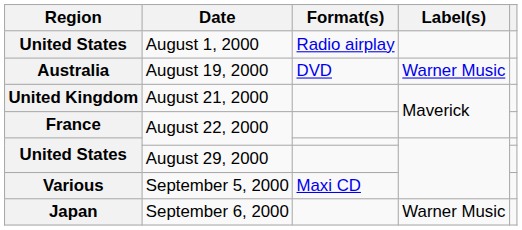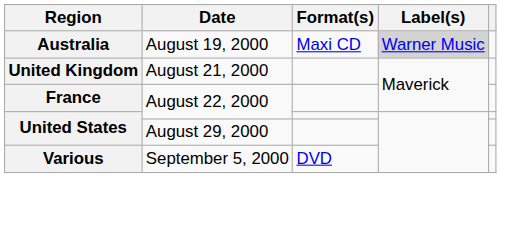 <table class="wikitable plainrowheaders">
 <tr>
 <th scope="col">Region</th>
 <th scope="col">Date</th>
 <th scope="col">Format(s)</th>
 <th scope="col">Label(s)</th>
 <th scope="col"></th>
 </tr>
 <tr>
-<th scope="row">United States</th>
-<td>August 1, 2000</td>
-<td><a href='#'>Radio airplay</a></td>
-<td></td>
-<td></td>
-</tr>
-<tr>
 <th scope="row">Australia</th>
 <td>August 19, 2000</td>
-<td><a href='#'>DVD</a></td>
-<td><a href='#'>Warner Music</a></td>
+<td><a href='#'>Maxi CD</a></td>
+<td style="background: lightgrey;"><a href='#'>Warner Music</a></td>
 <td></td>
 </tr>
 <tr>
 <th scope="row">United Kingdom</th>
 <td>August 21, 2000</td>
 <td></td>
 <td rowspan="2">Maverick</td>
 <td></td>
 </tr>
 <tr>
 <th scope="row">France</th>
 <td rowspan="2">August 22, 2000</td>
 <td></td>
 <td></td>
 </tr>
 <tr>
 <th scope="row" rowspan="2">United States</th>
 <td></td>
 <td rowspan="3"></td>
 <td></td>
 </tr>
 <tr>
 <td>August 29, 2000</td>
 <td></td>
 <td></td>
 </tr>
 <tr>
 <th scope="row">Various</th>
 <td>September 5, 2000</td>
-<td><a href='#'>Maxi CD</a></td>
-<td></td>
-</tr>
-<tr>
-<th scope="row">Japan</th>
-<td>September 6, 2000</td>
-<td></td>
-<td>Warner Music</td>
+<td><a href='#'>DVD</a></td>
 <td></td>
 </tr>
 </table>
